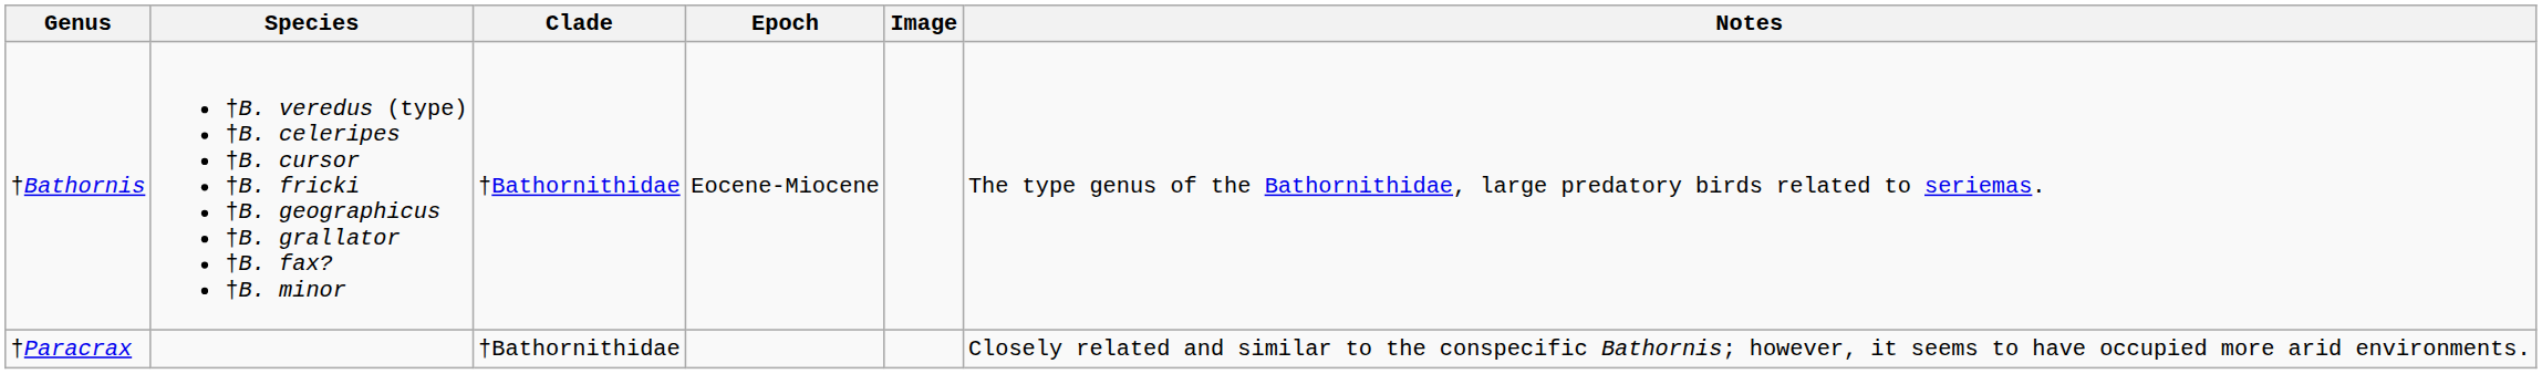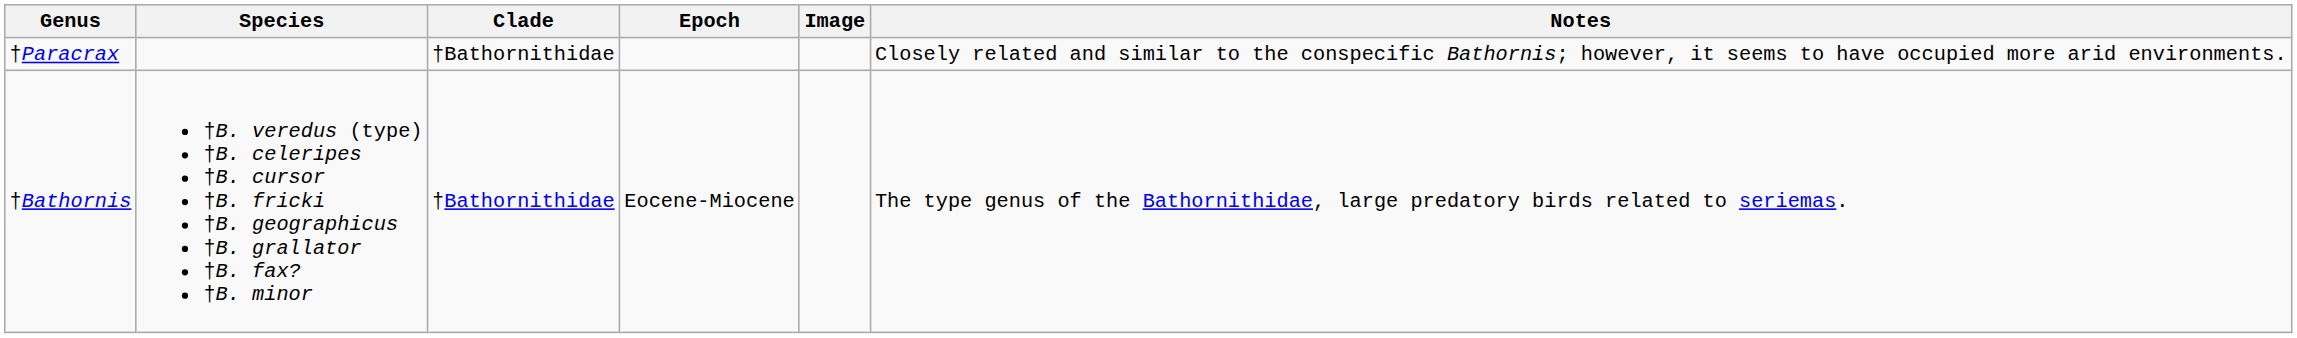 <table class="wikitable sortable">
 <tr>
 <th>Genus</th>
 <th>Species</th>
 <th>Clade</th>
 <th>Epoch</th>
 <th>Image</th>
 <th>Notes</th>
 </tr>
 <tr>
+<td>†<em><a href='#'>Paracrax</a></em></td>
+<td></td>
+<td>†Bathornithidae</td>
+<td></td>
+<td></td>
+<td>Closely related and similar to the conspecific <em>Bathornis</em>; however, it seems to have occupied more arid environments.</td>
+</tr>
+<tr>
 <td>†<em><a href='#'>Bathornis</a></em></td>
 <td><br><ul><li>†<em>B. veredus</em> (type)</li><li>†<em>B. celeripes</em></li><li>†<em>B. cursor</em></li><li>†<em>B. fricki</em></li><li>†<em>B. geographicus</em></li><li>†<em>B. grallator</em></li><li>†<em>B. fax?</em></li><li>†<em>B. minor</em></li></ul></td>
 <td>†<a href='#'>Bathornithidae</a></td>
 <td>Eocene-Miocene</td>
 <td></td>
 <td>The type genus of the <a href='#'>Bathornithidae</a>, large predatory birds related to <a href='#'>seriemas</a>.</td>
 </tr>
-<tr>
-<td>†<em><a href='#'>Paracrax</a></em></td>
-<td></td>
-<td>†Bathornithidae</td>
-<td></td>
-<td></td>
-<td>Closely related and similar to the conspecific <em>Bathornis</em>; however, it seems to have occupied more arid environments.</td>
-</tr>
 </table>
